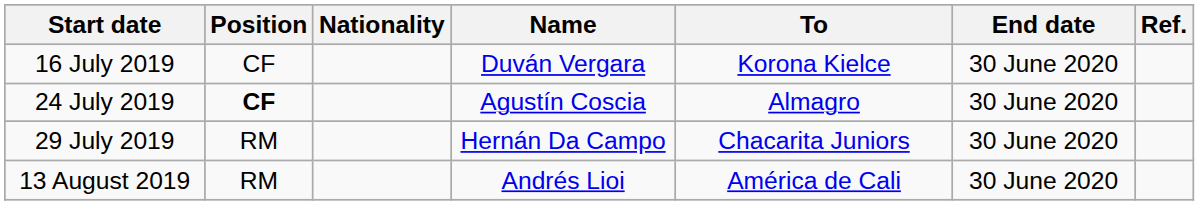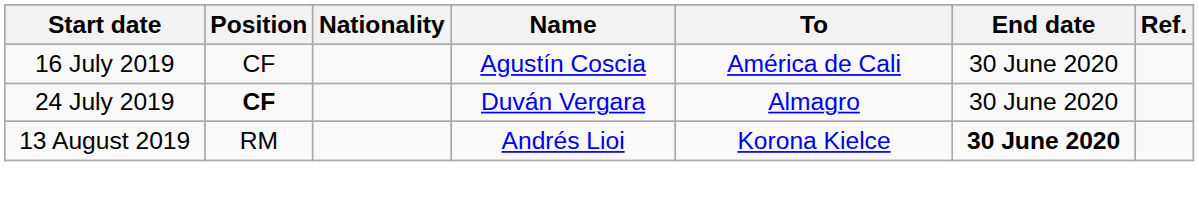 <table class="wikitable" style="text-align:center; font-size:90%; ">
 <tr>
 <th style="background:#; color:#; width:110px;">Start date</th>
 <th style="background:#; color:#; width:50px;">Position</th>
 <th style="background:#; color:#; width:50px;">Nationality</th>
 <th style="background:#; color:#; width:125px;">Name</th>
 <th style="background:#; color:#; width:155px;">To</th>
 <th style="background:#; color:#; width:100px;">End date</th>
 <th style="background:#; color:#; width:25px;">Ref.</th>
 </tr>
 <tr>
 <td>16 July 2019</td>
 <td>CF</td>
 <td></td>
-<td><a href='#'>Duván Vergara</a></td>
-<td> <a href='#'>Korona Kielce</a></td>
+<td><a href='#'>Agustín Coscia</a></td>
+<td> <a href='#'>América de Cali</a></td>
 <td>30 June 2020</td>
 <td></td>
 </tr>
 <tr>
 <td>24 July 2019</td>
 <td><strong>CF</strong></td>
 <td></td>
-<td><a href='#'>Agustín Coscia</a></td>
+<td><a href='#'>Duván Vergara</a></td>
 <td> <a href='#'>Almagro</a></td>
-<td>30 June 2020</td>
-<td></td>
-</tr>
-<tr>
-<td>29 July 2019</td>
-<td>RM</td>
-<td></td>
-<td><a href='#'>Hernán Da Campo</a></td>
-<td> <a href='#'>Chacarita Juniors</a></td>
 <td>30 June 2020</td>
 <td></td>
 </tr>
 <tr>
 <td>13 August 2019</td>
 <td>RM</td>
 <td></td>
 <td><a href='#'>Andrés Lioi</a></td>
-<td> <a href='#'>América de Cali</a></td>
-<td>30 June 2020</td>
+<td> <a href='#'>Korona Kielce</a></td>
+<td><strong>30 June 2020</strong></td>
 <td></td>
 </tr>
 </table>
